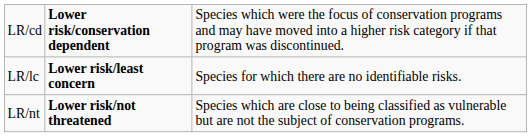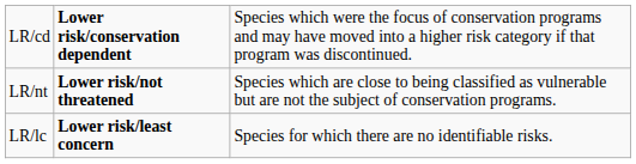 <table class="wikitable" style="text-align:left">
 <tr>
 <td>LR/cd</td>
 <td><strong>Lower risk/conservation dependent</strong></td>
 <td>Species which were the focus of conservation programs and may have moved into a higher risk category if that program was discontinued.</td>
 </tr>
 <tr>
+<td>LR/nt</td>
+<td><strong>Lower risk/not threatened</strong></td>
+<td>Species which are close to being classified as vulnerable but are not the subject of conservation programs.</td>
+</tr>
+<tr>
 <td>LR/lc</td>
 <td><strong>Lower risk/least concern</strong></td>
 <td>Species for which there are no identifiable risks.</td>
 </tr>
-<tr>
-<td>LR/nt</td>
-<td><strong>Lower risk/not threatened</strong></td>
-<td>Species which are close to being classified as vulnerable but are not the subject of conservation programs.</td>
-</tr>
 </table>
